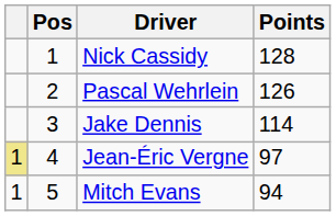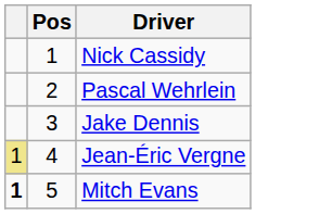 <table class="wikitable" style="font-size: 85%;">
 <tr>
 <th></th>
 <th>Pos</th>
 <th>Driver</th>
-<th>Points</th>
 </tr>
 <tr>
 <td align="left"></td>
 <td align="center">1</td>
 <td> <a href='#'>Nick Cassidy</a></td>
-<td align="left">128</td>
 </tr>
 <tr>
 <td align="left"></td>
 <td align="center">2</td>
 <td> <a href='#'>Pascal Wehrlein</a></td>
-<td align="left">126</td>
 </tr>
 <tr>
 <td align="left"></td>
 <td align="center">3</td>
 <td> <a href='#'>Jake Dennis</a></td>
-<td align="left">114</td>
 </tr>
 <tr>
 <td align="left" style="background: khaki;"> 1</td>
 <td align="center">4</td>
 <td> <a href='#'>Jean-Éric Vergne</a></td>
-<td align="left">97</td>
 </tr>
 <tr>
-<td align="left"> 1</td>
+<td align="left"><strong> 1</strong></td>
 <td align="center">5</td>
 <td> <a href='#'>Mitch Evans</a></td>
-<td align="left">94</td>
 </tr>
 </table>
